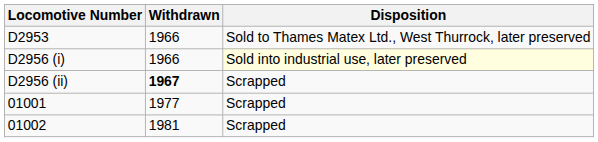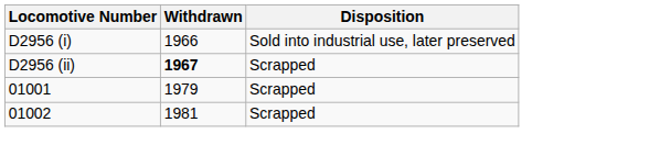 <table class="wikitable">
 <tr>
 <th>Locomotive Number</th>
 <th>Withdrawn</th>
 <th>Disposition</th>
 </tr>
 <tr>
-<td>D2953</td>
-<td>1966</td>
-<td>Sold to Thames Matex Ltd., West Thurrock, later preserved</td>
-</tr>
-<tr>
 <td>D2956 (i)</td>
 <td>1966</td>
-<td style="background: lightyellow;">Sold into industrial use, later preserved</td>
+<td>Sold into industrial use, later preserved</td>
 </tr>
 <tr>
 <td>D2956 (ii)</td>
 <td><strong>1967</strong></td>
 <td>Scrapped</td>
 </tr>
 <tr>
 <td>01001</td>
-<td>1977</td>
+<td>1979</td>
 <td>Scrapped</td>
 </tr>
 <tr>
 <td>01002</td>
 <td>1981</td>
 <td>Scrapped</td>
 </tr>
 </table>
